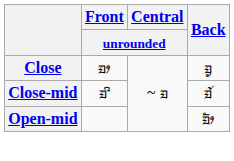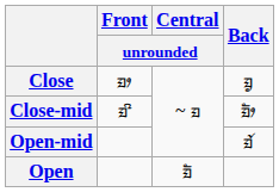 <table class="wikitable" style="text-align: center;">
 <tr>
 <th rowspan=2></th>
 <th><a href='#'>Front</a></th>
 <th><a href='#'>Central</a></th>
 <th rowspan="2"><a href='#'>Back</a></th>
 </tr>
 <tr>
 <th colspan=2><small><a href='#'>unrounded</a></small></th>
 </tr>
 <tr>
 <th><a href='#'>Close</a></th>
 <td> ᤀᤣ </td>
 <td rowspan="3"> ~  ᤀ </td>
 <td> ᤀᤢ </td>
 </tr>
 <tr>
 <th><a href='#'>Close-mid</a></th>
 <td> ᤀᤡ </td>
-<td> ᤀᤨ </td>
+<td> ᤀᤥ </td>
 </tr>
 <tr>
 <th><a href='#'>Open-mid</a></th>
 <td></td>
-<td> ᤀᤥ </td>
+<td> ᤀᤨ </td>
+</tr>
+<tr>
+<th><a href='#'>Open</a></th>
+<td></td>
+<td> ᤀᤠ </td>
+<td></td>
 </tr>
 </table>
